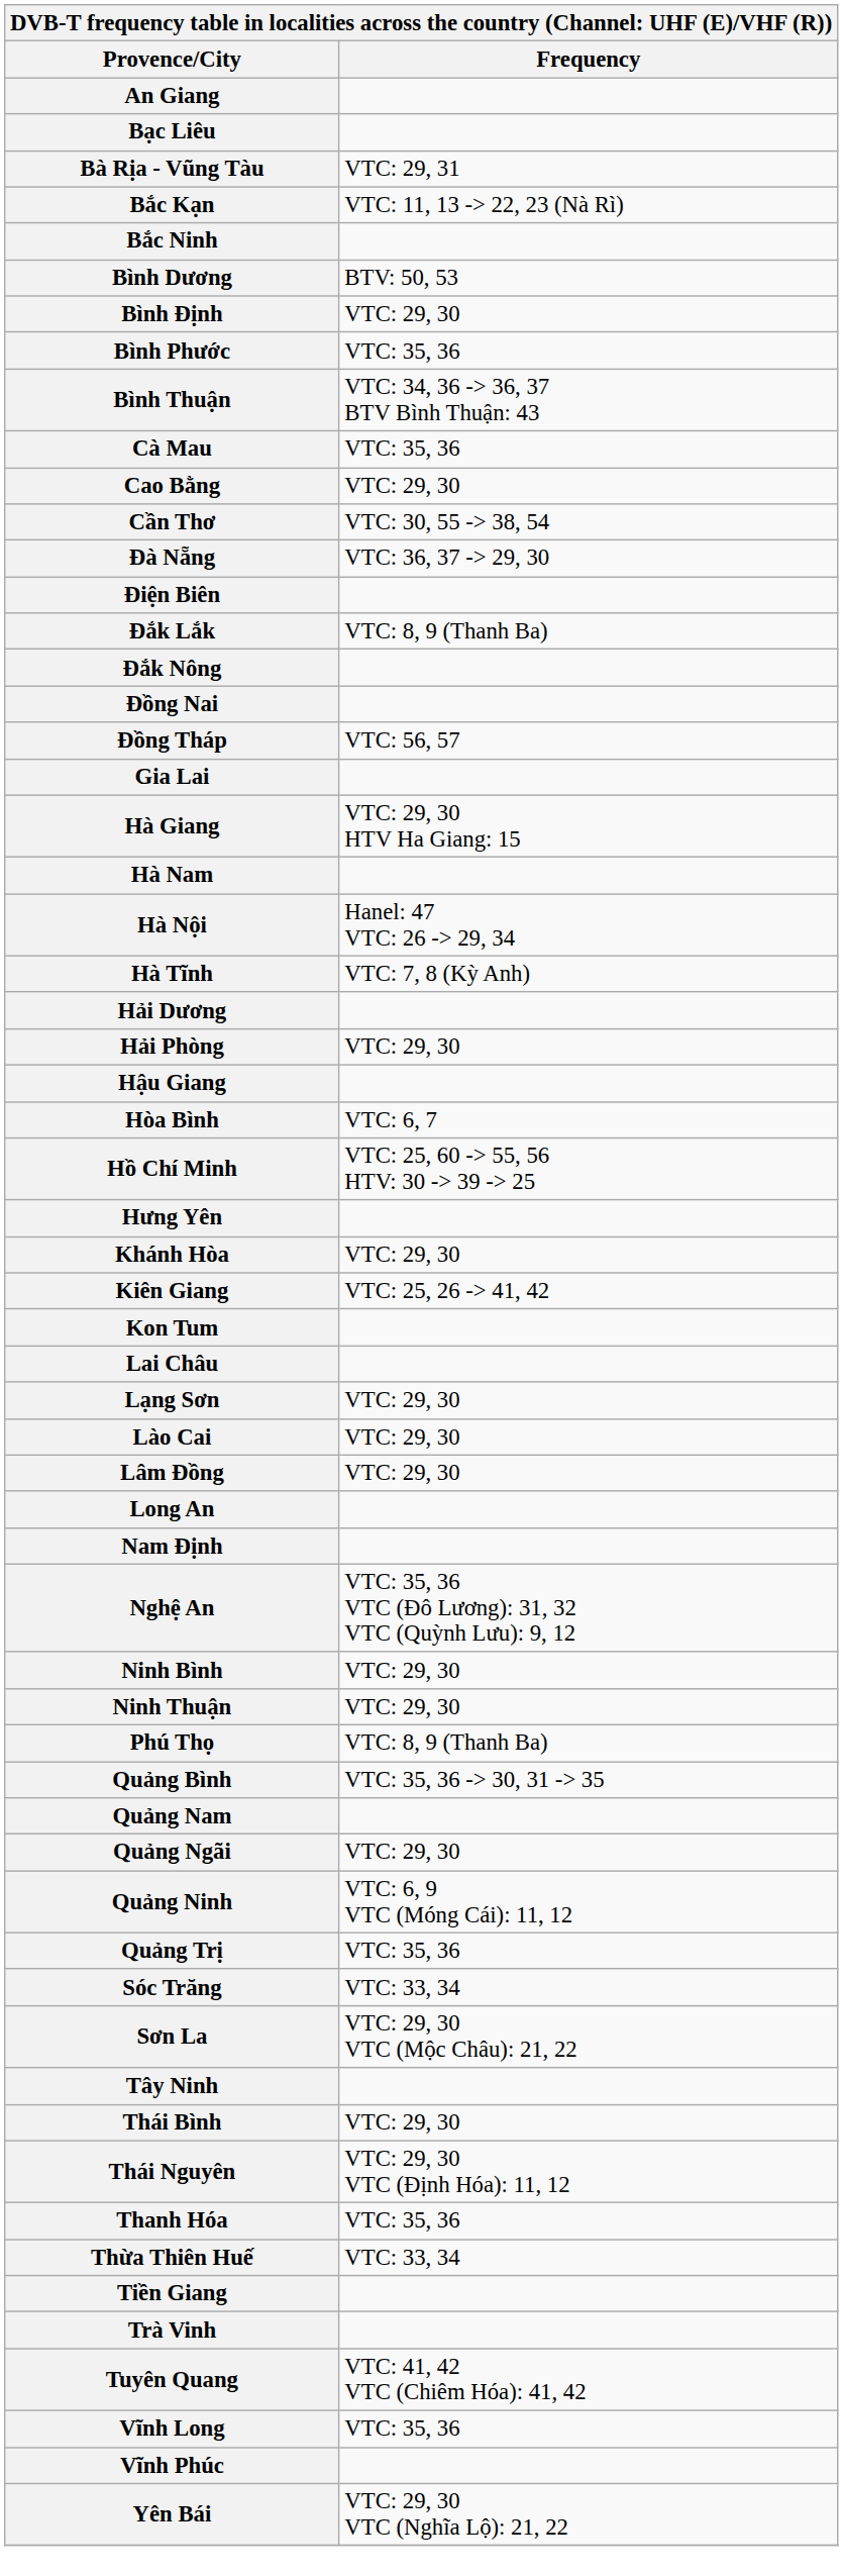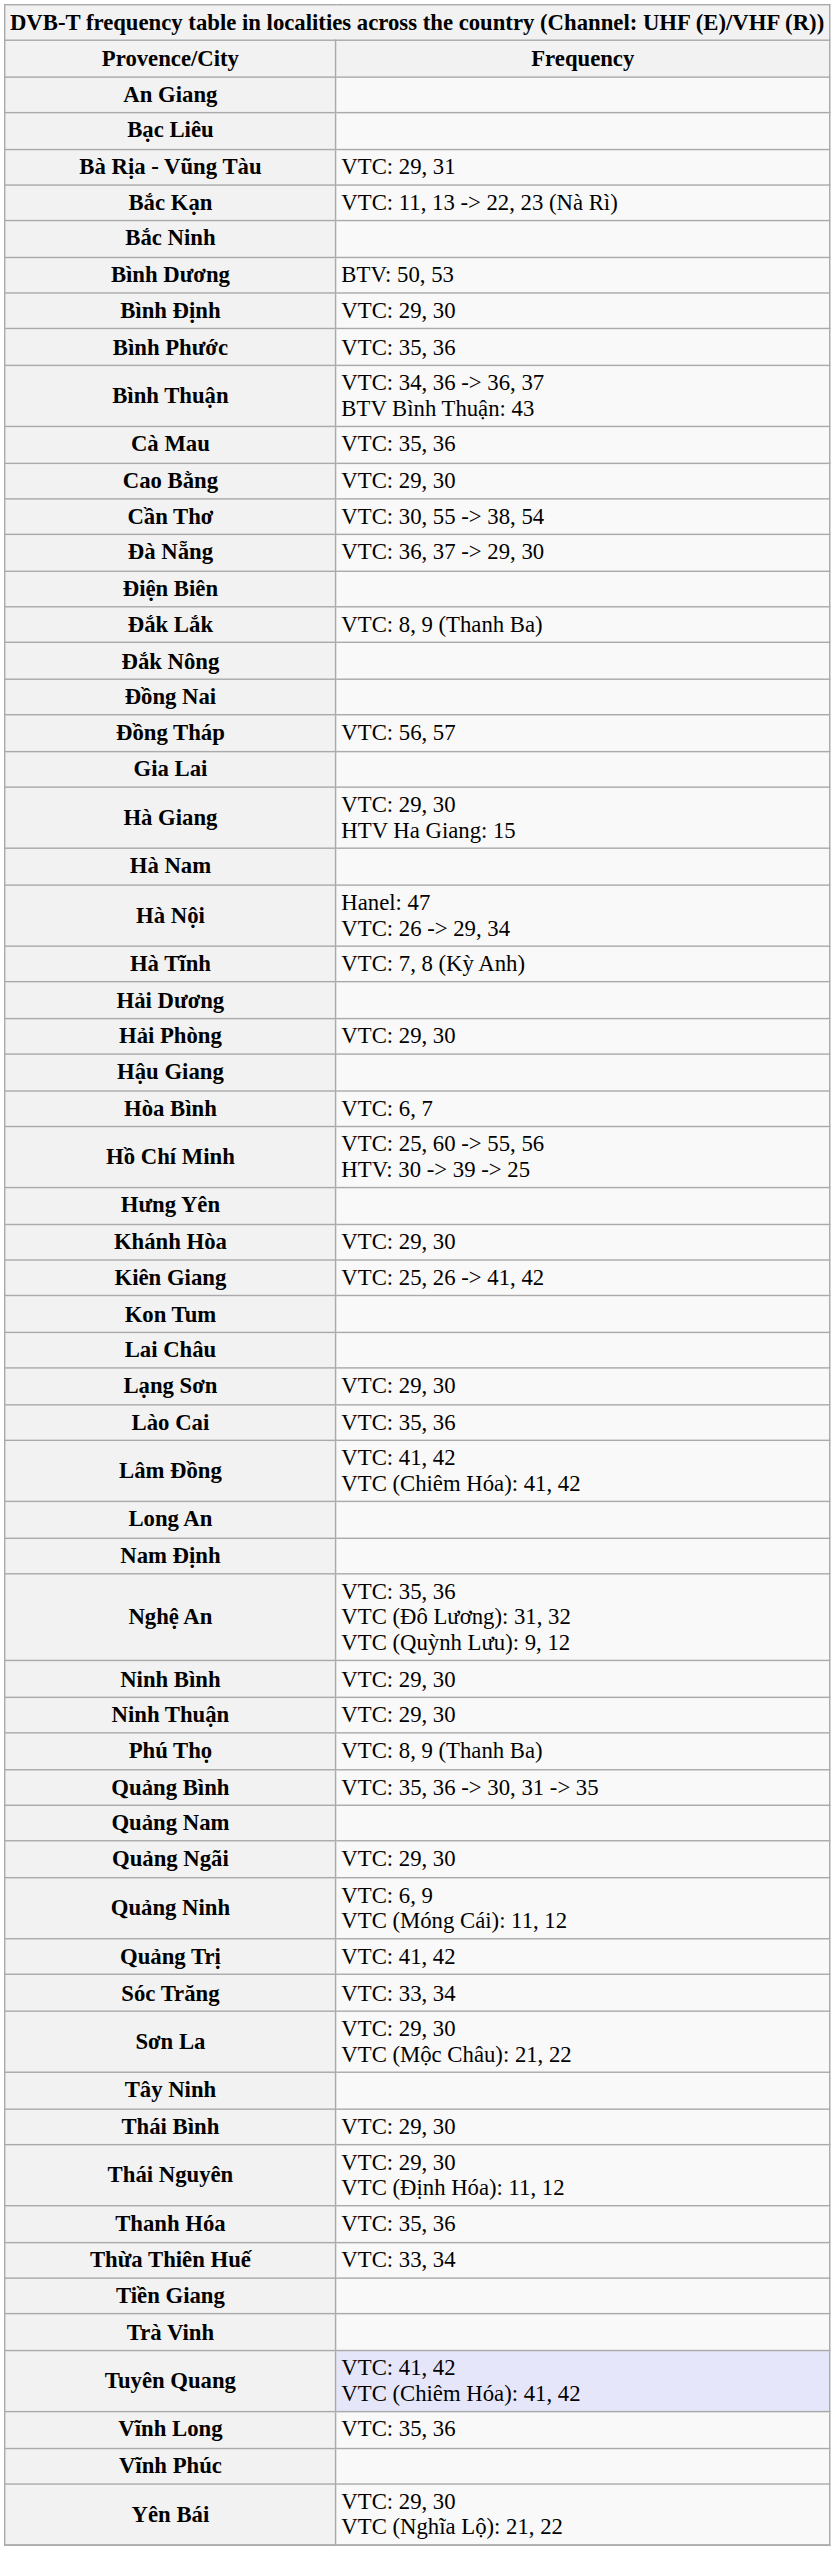 <table class="wikitable mw-collapsible mw-collapsed">
 <tr>
 <th colspan="2">DVB-T frequency table in localities across the country (Channel: UHF (E)/VHF (R))</th>
 </tr>
 <tr>
 <th>Provence/City</th>
 <th>Frequency</th>
 </tr>
 <tr>
 <th>An Giang</th>
 <td></td>
 </tr>
 <tr>
 <th>Bạc Liêu</th>
 <td></td>
 </tr>
 <tr>
 <th>Bà Rịa - Vũng Tàu</th>
 <td>VTC: 29, 31</td>
 </tr>
 <tr>
 <th>Bắc Kạn</th>
 <td>VTC: 11, 13 -> 22, 23 (Nà Rì)</td>
 </tr>
 <tr>
 <th>Bắc Ninh</th>
 <td></td>
 </tr>
 <tr>
 <th>Bình Dương</th>
 <td>BTV: 50, 53</td>
 </tr>
 <tr>
 <th>Bình Định</th>
 <td>VTC: 29, 30</td>
 </tr>
 <tr>
 <th>Bình Phước</th>
 <td>VTC: 35, 36</td>
 </tr>
 <tr>
 <th>Bình Thuận</th>
 <td>VTC: 34, 36 -> 36, 37 <br> BTV Bình Thuận: 43</td>
 </tr>
 <tr>
 <th>Cà Mau</th>
 <td>VTC: 35, 36</td>
 </tr>
 <tr>
 <th>Cao Bằng</th>
 <td>VTC: 29, 30</td>
 </tr>
 <tr>
 <th>Cần Thơ</th>
 <td>VTC: 30, 55 -> 38, 54</td>
 </tr>
 <tr>
 <th>Đà Nẵng</th>
 <td>VTC: 36, 37 -> 29, 30</td>
 </tr>
 <tr>
 <th>Điện Biên</th>
 <td></td>
 </tr>
 <tr>
 <th>Đắk Lắk</th>
 <td>VTC: 8, 9 (Thanh Ba)</td>
 </tr>
 <tr>
 <th>Đắk Nông</th>
 <td></td>
 </tr>
 <tr>
 <th>Đồng Nai</th>
 <td></td>
 </tr>
 <tr>
 <th>Đồng Tháp</th>
 <td>VTC: 56, 57</td>
 </tr>
 <tr>
 <th>Gia Lai</th>
 <td></td>
 </tr>
 <tr>
 <th>Hà Giang</th>
 <td>VTC: 29, 30 <br> HTV Ha Giang: 15</td>
 </tr>
 <tr>
 <th>Hà Nam</th>
 <td></td>
 </tr>
 <tr>
 <th>Hà Nội</th>
 <td>Hanel: 47 <br> VTC: 26 -> 29, 34</td>
 </tr>
 <tr>
 <th>Hà Tĩnh</th>
 <td>VTC: 7, 8 (Kỳ Anh)</td>
 </tr>
 <tr>
 <th>Hải Dương</th>
 <td></td>
 </tr>
 <tr>
 <th>Hải Phòng</th>
 <td>VTC: 29, 30</td>
 </tr>
 <tr>
 <th>Hậu Giang</th>
 <td></td>
 </tr>
 <tr>
 <th>Hòa Bình</th>
 <td>VTC: 6, 7</td>
 </tr>
 <tr>
 <th>Hồ Chí Minh</th>
 <td>VTC: 25, 60 -> 55, 56 <br> HTV: 30 -> 39 -> 25</td>
 </tr>
 <tr>
 <th>Hưng Yên</th>
 <td></td>
 </tr>
 <tr>
 <th>Khánh Hòa</th>
 <td>VTC: 29, 30</td>
 </tr>
 <tr>
 <th>Kiên Giang</th>
 <td>VTC: 25, 26 -> 41, 42</td>
 </tr>
 <tr>
 <th>Kon Tum</th>
 <td></td>
 </tr>
 <tr>
 <th>Lai Châu</th>
 <td></td>
 </tr>
 <tr>
 <th>Lạng Sơn</th>
 <td>VTC: 29, 30</td>
 </tr>
 <tr>
 <th>Lào Cai</th>
-<td>VTC: 29, 30</td>
+<td>VTC: 35, 36</td>
 </tr>
 <tr>
 <th>Lâm Đồng</th>
-<td>VTC: 29, 30</td>
+<td>VTC: 41, 42 <br> VTC (Chiêm Hóa): 41, 42</td>
 </tr>
 <tr>
 <th>Long An</th>
 <td></td>
 </tr>
 <tr>
 <th>Nam Định</th>
 <td></td>
 </tr>
 <tr>
 <th>Nghệ An</th>
 <td>VTC: 35, 36 <br> VTC (Đô Lương): 31, 32 <br> VTC (Quỳnh Lưu): 9, 12</td>
 </tr>
 <tr>
 <th>Ninh Bình</th>
 <td>VTC: 29, 30</td>
 </tr>
 <tr>
 <th>Ninh Thuận</th>
 <td>VTC: 29, 30</td>
 </tr>
 <tr>
 <th>Phú Thọ</th>
 <td>VTC: 8, 9 (Thanh Ba)</td>
 </tr>
 <tr>
 <th>Quảng Bình</th>
 <td>VTC: 35, 36 -> 30, 31 -> 35</td>
 </tr>
 <tr>
 <th>Quảng Nam</th>
 <td></td>
 </tr>
 <tr>
 <th>Quảng Ngãi</th>
 <td>VTC: 29, 30</td>
 </tr>
 <tr>
 <th>Quảng Ninh</th>
 <td>VTC: 6, 9 <br> VTC (Móng Cái): 11, 12</td>
 </tr>
 <tr>
 <th>Quảng Trị</th>
-<td>VTC: 35, 36</td>
+<td>VTC: 41, 42</td>
 </tr>
 <tr>
 <th>Sóc Trăng</th>
 <td>VTC: 33, 34</td>
 </tr>
 <tr>
 <th>Sơn La</th>
 <td>VTC: 29, 30 <br> VTC (Mộc Châu): 21, 22</td>
 </tr>
 <tr>
 <th>Tây Ninh</th>
 <td></td>
 </tr>
 <tr>
 <th>Thái Bình</th>
 <td>VTC: 29, 30</td>
 </tr>
 <tr>
 <th>Thái Nguyên</th>
 <td>VTC: 29, 30 <br> VTC (Định Hóa): 11, 12</td>
 </tr>
 <tr>
 <th>Thanh Hóa</th>
 <td>VTC: 35, 36</td>
 </tr>
 <tr>
 <th>Thừa Thiên Huế</th>
 <td>VTC: 33, 34</td>
 </tr>
 <tr>
 <th>Tiền Giang</th>
 <td></td>
 </tr>
 <tr>
 <th>Trà Vinh</th>
 <td></td>
 </tr>
 <tr>
 <th>Tuyên Quang</th>
-<td>VTC: 41, 42 <br> VTC (Chiêm Hóa): 41, 42</td>
+<td style="background: lavender;">VTC: 41, 42 <br> VTC (Chiêm Hóa): 41, 42</td>
 </tr>
 <tr>
 <th>Vĩnh Long</th>
 <td>VTC: 35, 36</td>
 </tr>
 <tr>
 <th>Vĩnh Phúc</th>
 <td></td>
 </tr>
 <tr>
 <th>Yên Bái</th>
 <td>VTC: 29, 30 <br> VTC (Nghĩa Lộ): 21, 22</td>
 </tr>
 <tr>
 </tr>
 </table>
